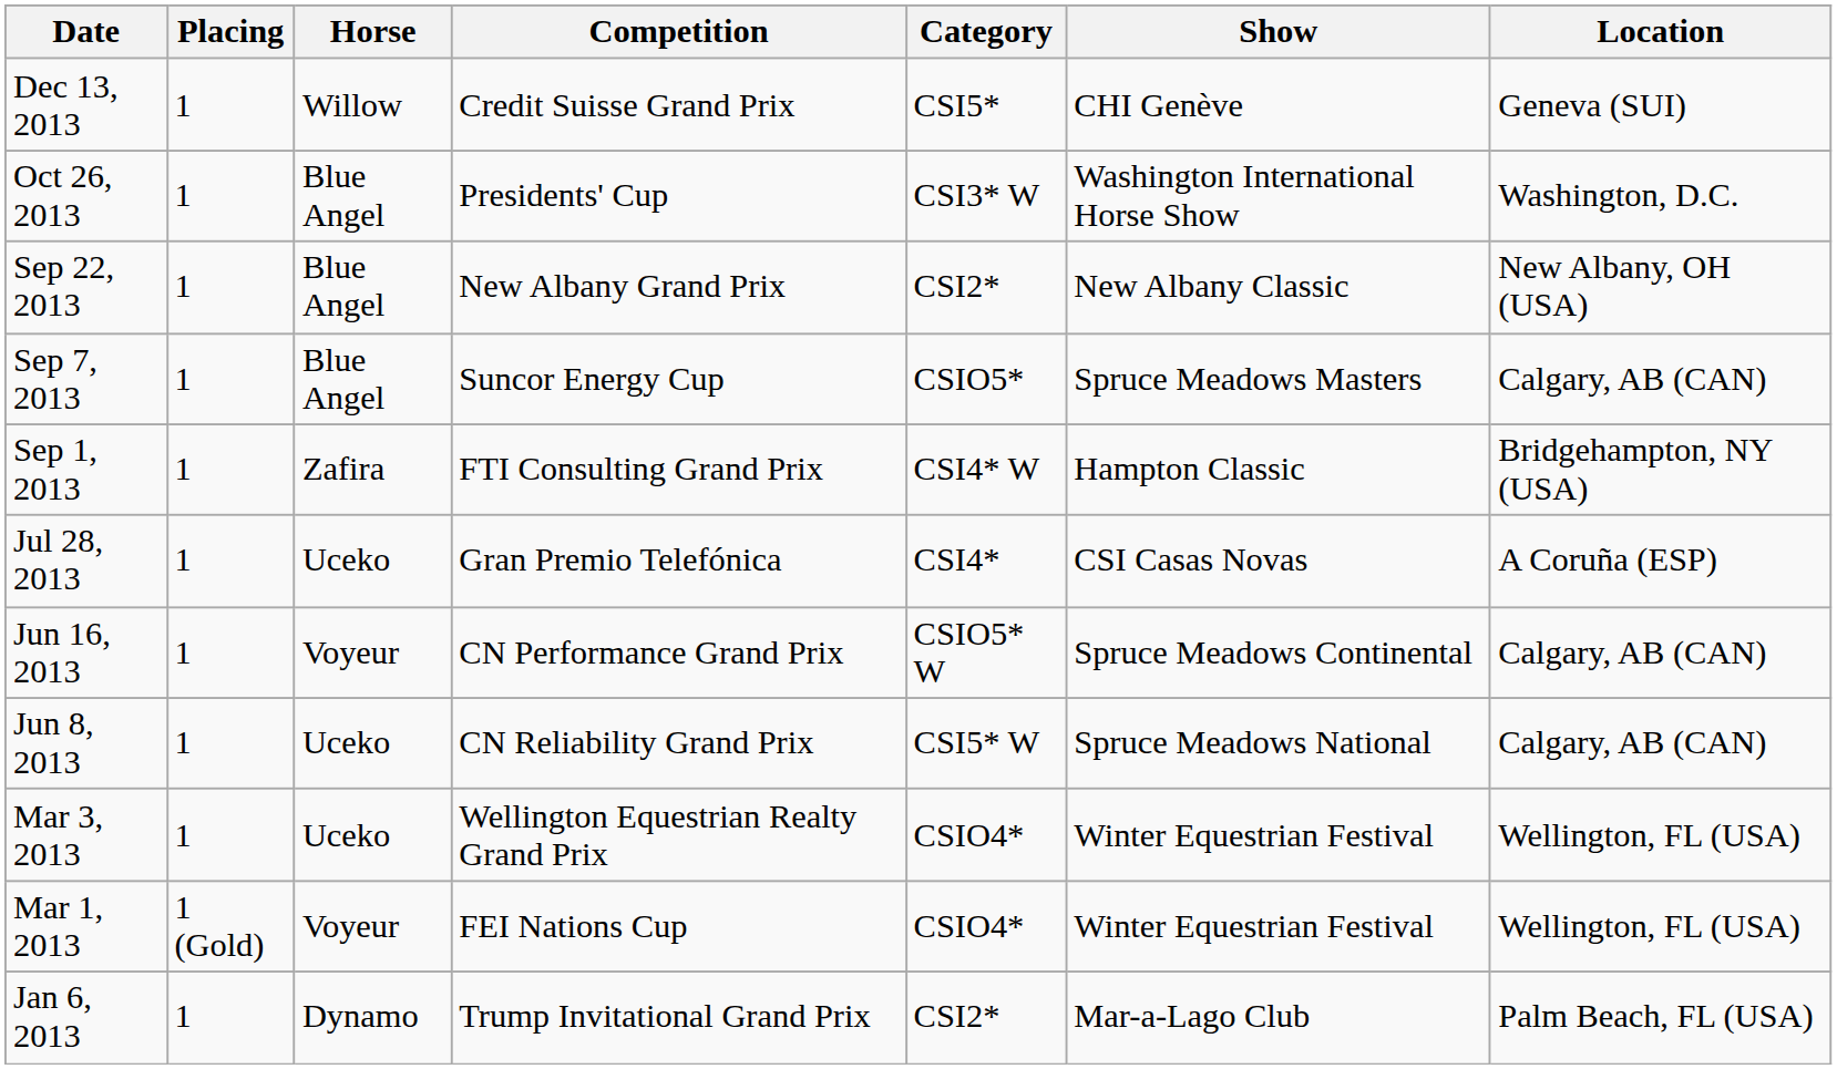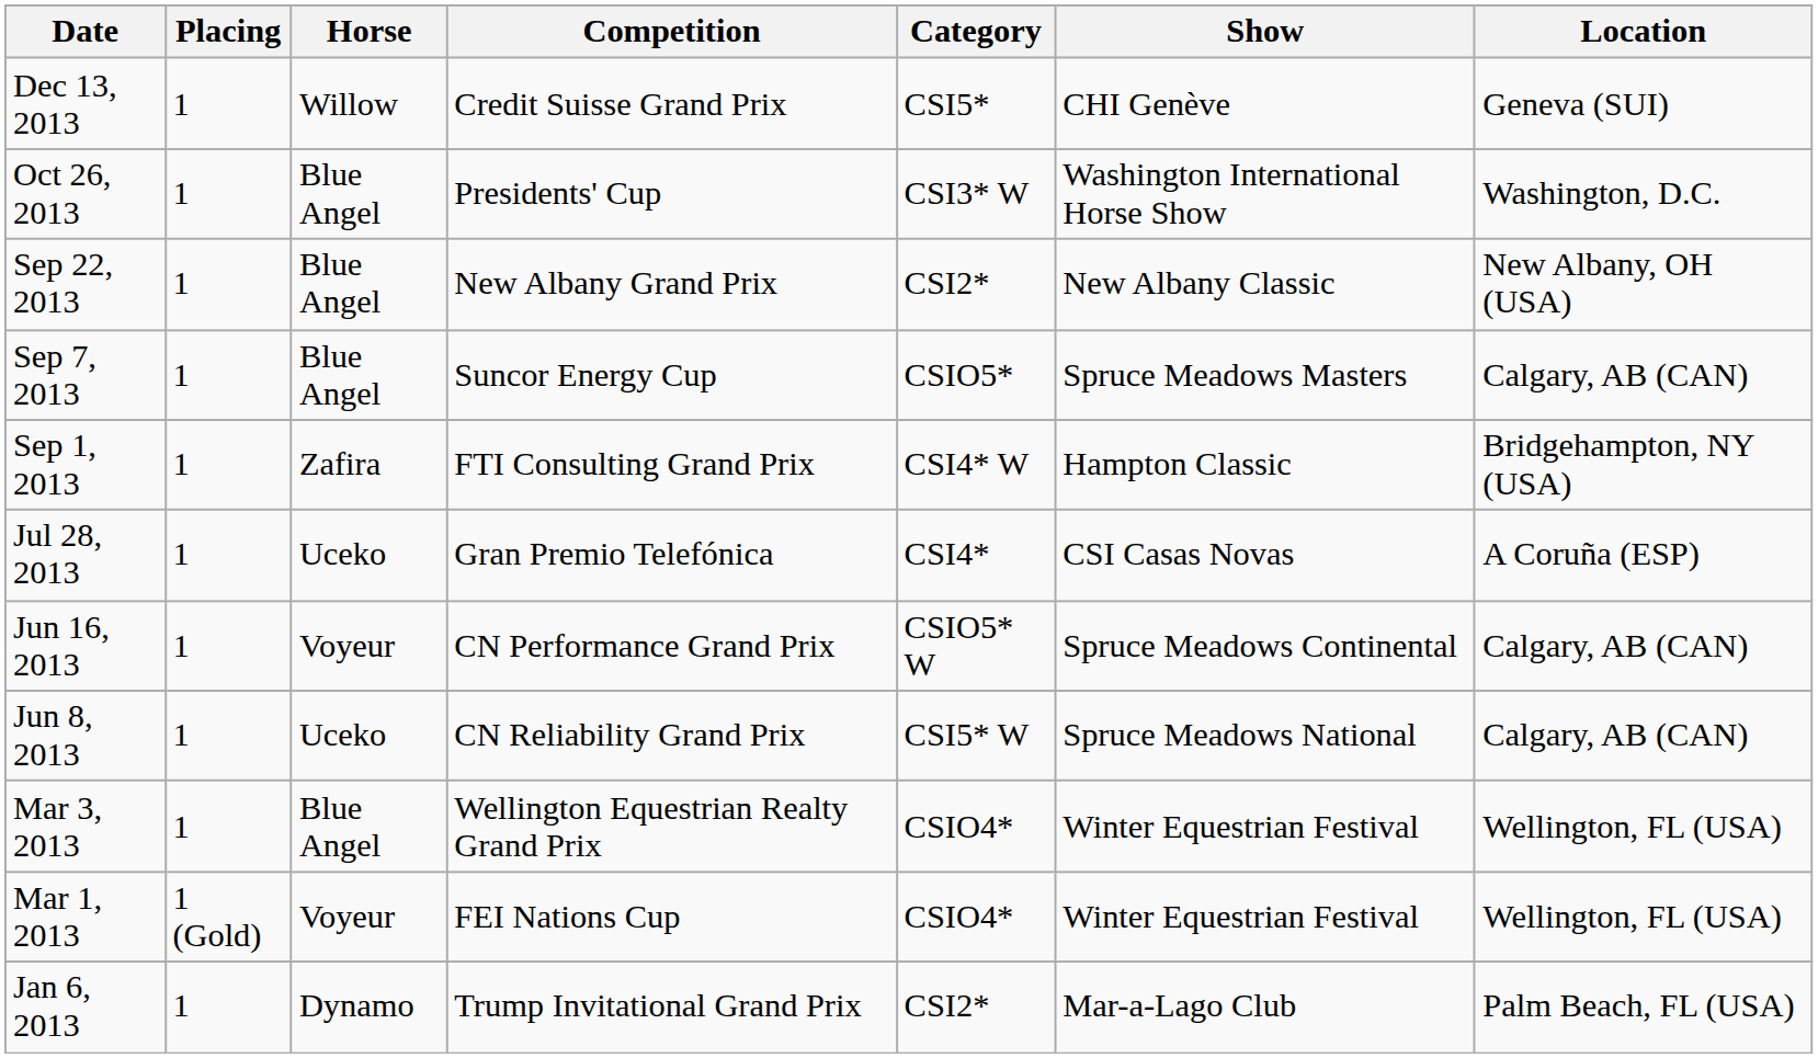 <table class="wikitable">
 <tr>
 <th>Date</th>
 <th>Placing</th>
 <th>Horse</th>
 <th>Competition</th>
 <th>Category</th>
 <th>Show</th>
 <th>Location</th>
 </tr>
 <tr>
 <td>Dec 13, 2013</td>
 <td>1</td>
 <td>Willow</td>
 <td>Credit Suisse Grand Prix</td>
 <td>CSI5*</td>
 <td>CHI Genève</td>
 <td>Geneva (SUI) </td>
 </tr>
 <tr>
 <td>Oct 26, 2013</td>
 <td>1</td>
 <td>Blue Angel</td>
 <td>Presidents' Cup</td>
 <td>CSI3* W</td>
 <td>Washington International Horse Show</td>
 <td>Washington, D.C.</td>
 </tr>
 <tr>
 <td>Sep 22, 2013</td>
 <td>1</td>
 <td>Blue Angel</td>
 <td>New Albany Grand Prix</td>
 <td>CSI2*</td>
 <td>New Albany Classic</td>
 <td>New Albany, OH (USA) </td>
 </tr>
 <tr>
 <td>Sep 7, 2013</td>
 <td>1</td>
 <td>Blue Angel</td>
 <td>Suncor Energy Cup</td>
 <td>CSIO5*</td>
 <td>Spruce Meadows Masters</td>
 <td>Calgary, AB (CAN) </td>
 </tr>
 <tr>
 <td>Sep 1, 2013</td>
 <td>1</td>
 <td>Zafira</td>
 <td>FTI Consulting Grand Prix</td>
 <td>CSI4* W</td>
 <td>Hampton Classic</td>
 <td>Bridgehampton, NY (USA) </td>
 </tr>
 <tr>
 <td>Jul 28, 2013</td>
 <td>1</td>
 <td>Uceko</td>
 <td>Gran Premio Telefónica</td>
 <td>CSI4*</td>
 <td>CSI Casas Novas</td>
 <td>A Coruña (ESP) </td>
 </tr>
 <tr>
 <td>Jun 16, 2013</td>
 <td>1</td>
 <td>Voyeur</td>
 <td>CN Performance Grand Prix</td>
 <td>CSIO5* W</td>
 <td>Spruce Meadows Continental</td>
 <td>Calgary, AB (CAN)</td>
 </tr>
 <tr>
 <td>Jun 8, 2013</td>
 <td>1</td>
 <td>Uceko</td>
 <td>CN Reliability Grand Prix</td>
 <td>CSI5* W</td>
 <td>Spruce Meadows National</td>
 <td>Calgary, AB (CAN) </td>
 </tr>
 <tr>
 <td>Mar 3, 2013</td>
 <td>1</td>
-<td>Uceko</td>
+<td>Blue Angel</td>
 <td>Wellington Equestrian Realty Grand Prix</td>
 <td>CSIO4*</td>
 <td>Winter Equestrian Festival</td>
 <td>Wellington, FL (USA) </td>
 </tr>
 <tr>
 <td>Mar 1, 2013</td>
 <td>1 (Gold)</td>
 <td>Voyeur</td>
 <td>FEI Nations Cup</td>
 <td>CSIO4*</td>
 <td>Winter Equestrian Festival</td>
 <td>Wellington, FL (USA) </td>
 </tr>
 <tr>
 <td>Jan 6, 2013</td>
 <td>1</td>
 <td>Dynamo</td>
 <td>Trump Invitational Grand Prix</td>
 <td>CSI2*</td>
 <td>Mar-a-Lago Club</td>
 <td>Palm Beach, FL (USA) </td>
 </tr>
 </table>
